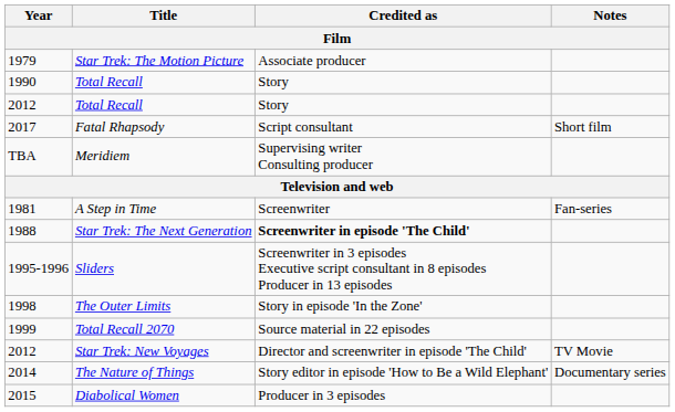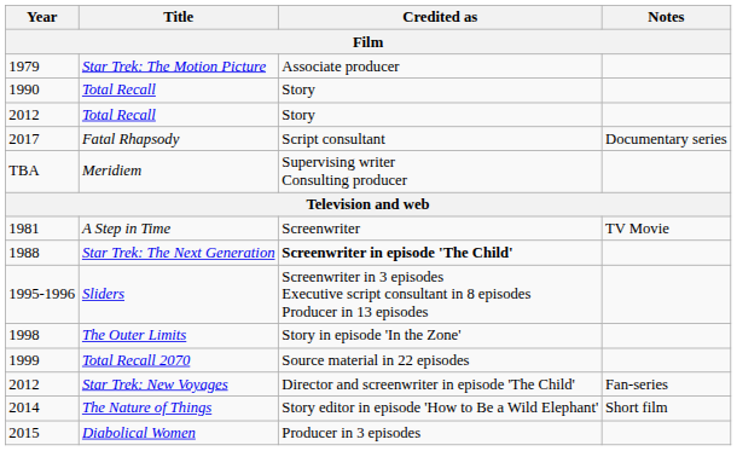 <table class="wikitable">
 <tr>
 <th>Year</th>
 <th>Title</th>
 <th>Credited as</th>
 <th>Notes</th>
 </tr>
 <tr>
 <th colspan="4">Film</th>
 </tr>
 <tr>
 <td>1979</td>
 <td><em><a href='#'>Star Trek: The Motion Picture</a></em></td>
 <td>Associate producer</td>
 <td></td>
 </tr>
 <tr>
 <td>1990</td>
 <td><em><a href='#'>Total Recall</a></em></td>
 <td>Story</td>
 <td></td>
 </tr>
 <tr>
 <td>2012</td>
 <td><em><a href='#'>Total Recall</a></em></td>
 <td>Story</td>
 <td></td>
 </tr>
 <tr>
 <td>2017</td>
 <td><em>Fatal Rhapsody</em></td>
 <td>Script consultant</td>
-<td>Short film</td>
+<td>Documentary series</td>
 </tr>
 <tr>
 <td>TBA</td>
 <td><em>Meridiem</em></td>
 <td>Supervising writer<br>Consulting producer</td>
 <td></td>
 </tr>
 <tr>
 <th colspan="4">Television and web</th>
 </tr>
 <tr>
 <td>1981</td>
 <td><em>A Step in Time</em></td>
 <td>Screenwriter</td>
-<td>Fan-series</td>
+<td>TV Movie</td>
 </tr>
 <tr>
 <td>1988</td>
 <td><em><a href='#'>Star Trek: The Next Generation</a></em></td>
 <td><strong>Screenwriter in episode 'The Child'</strong></td>
 <td></td>
 </tr>
 <tr>
 <td>1995-1996</td>
 <td><em><a href='#'>Sliders</a></em></td>
 <td>Screenwriter in 3 episodes<br>Executive script consultant in 8 episodes<br>Producer in 13 episodes</td>
 <td></td>
 </tr>
 <tr>
 <td>1998</td>
 <td><em><a href='#'>The Outer Limits</a></em></td>
 <td>Story in episode 'In the Zone'</td>
 <td></td>
 </tr>
 <tr>
 <td>1999</td>
 <td><em><a href='#'>Total Recall 2070</a></em></td>
 <td>Source material in 22 episodes</td>
 <td></td>
 </tr>
 <tr>
 <td>2012</td>
 <td><em><a href='#'>Star Trek: New Voyages</a></em></td>
 <td>Director and screenwriter in episode 'The Child'</td>
-<td>TV Movie</td>
+<td>Fan-series</td>
 </tr>
 <tr>
 <td>2014</td>
 <td><em><a href='#'>The Nature of Things</a></em></td>
 <td>Story editor in episode 'How to Be a Wild Elephant'</td>
-<td>Documentary series</td>
+<td>Short film</td>
 </tr>
 <tr>
 <td>2015</td>
 <td><em><a href='#'>Diabolical Women</a></em></td>
 <td>Producer in 3 episodes</td>
 <td></td>
 </tr>
 </table>
